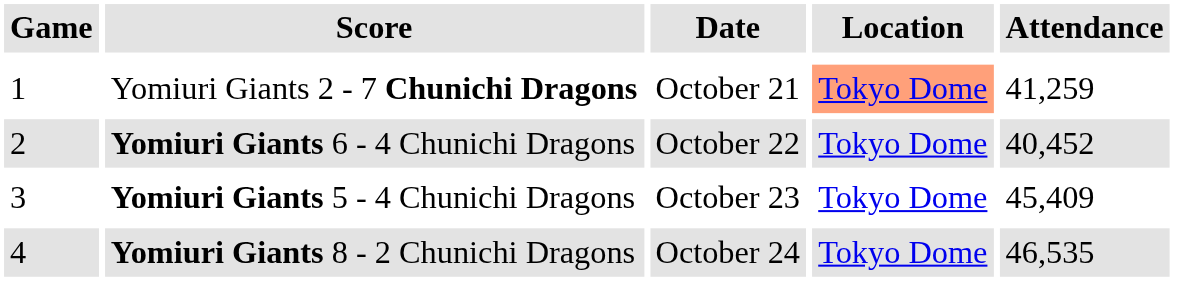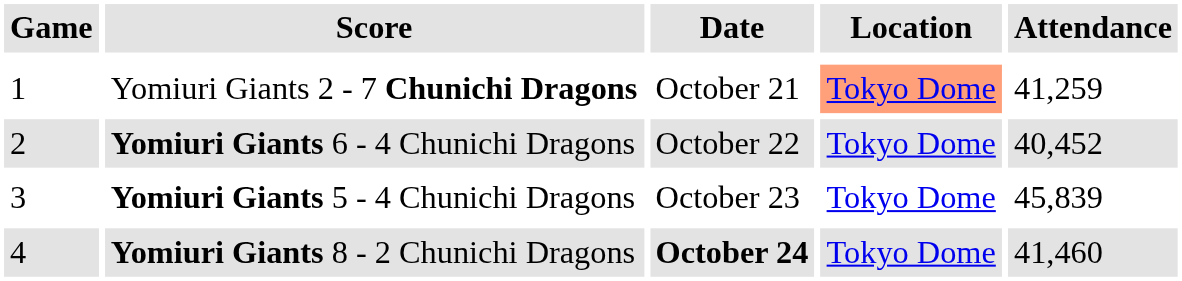 <table border="0" cellspacing="3" cellpadding="3">
 <tr style="background: #e3e3e3;">
 <th>Game</th>
 <th>Score</th>
 <th>Date</th>
 <th>Location</th>
 <th>Attendance</th>
 </tr>
 <tr style="background: #e3e3e3;">
 </tr>
 <tr>
 <td>1</td>
 <td>Yomiuri Giants 2 - 7 <strong>Chunichi Dragons</strong></td>
 <td>October 21</td>
 <td style="background: lightsalmon;"><a href='#'>Tokyo Dome</a></td>
 <td>41,259</td>
 </tr>
 <tr style="background: #e3e3e3;">
 <td>2</td>
 <td><strong>Yomiuri Giants</strong> 6 - 4 Chunichi Dragons</td>
 <td>October 22</td>
 <td><a href='#'>Tokyo Dome</a></td>
 <td>40,452</td>
 </tr>
 <tr>
 <td>3</td>
 <td><strong>Yomiuri Giants</strong> 5 - 4 Chunichi Dragons</td>
 <td>October 23</td>
 <td><a href='#'>Tokyo Dome</a></td>
-<td>45,409</td>
+<td>45,839</td>
 </tr>
 <tr style="background: #e3e3e3;">
 <td>4</td>
 <td><strong>Yomiuri Giants</strong> 8 - 2 Chunichi Dragons</td>
-<td>October 24</td>
+<td><strong>October 24</strong></td>
 <td><a href='#'>Tokyo Dome</a></td>
-<td>46,535</td>
+<td>41,460</td>
 </tr>
 </table>
